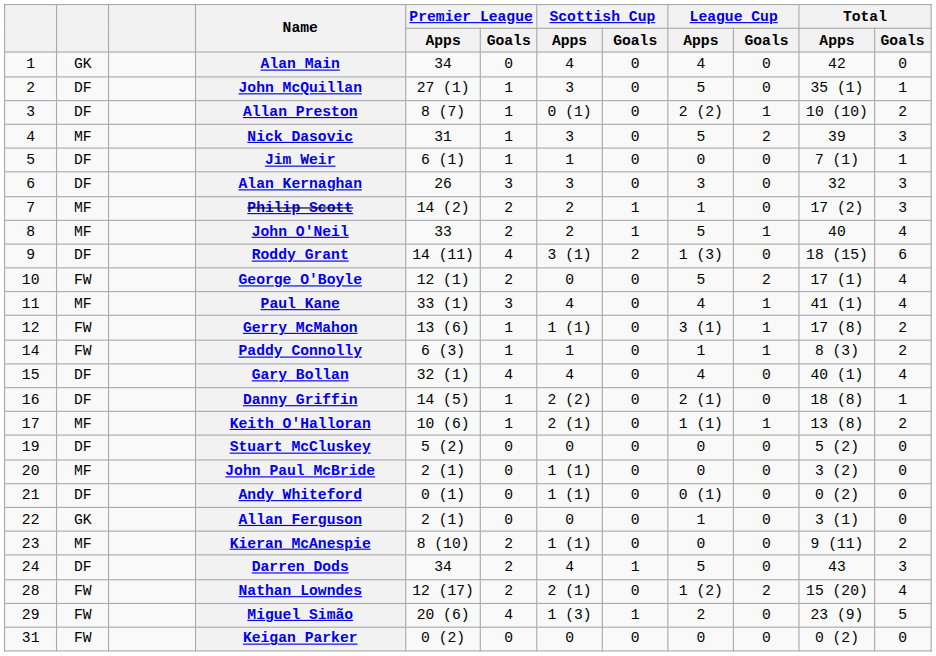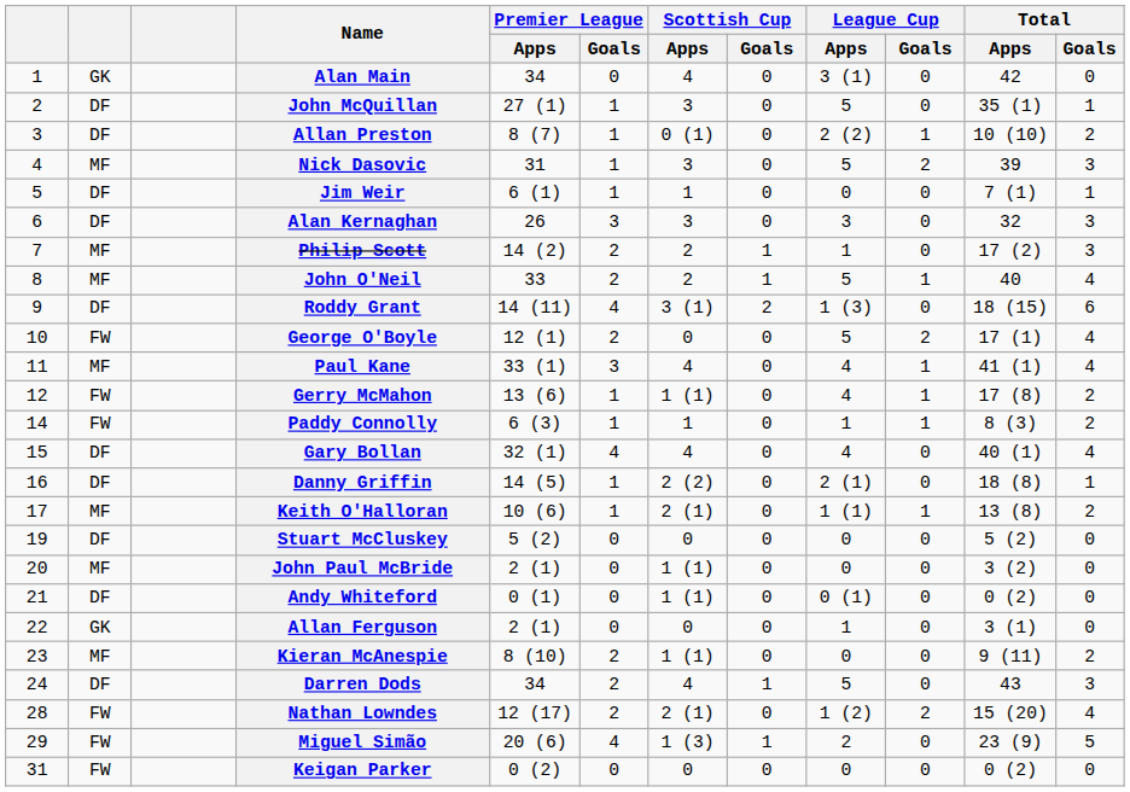 <table class="wikitable plainrowheaders" style="text-align:center">
 <tr>
 <th rowspan=2 width=40></th>
 <th rowspan=2 width=40></th>
 <th rowspan=2 width=70></th>
 <th rowspan=2 width=180 scope=col>Name</th>
 <th colspan=2 width=110><a href='#'>Premier League</a></th>
 <th colspan=2 width=110><a href='#'>Scottish Cup</a></th>
 <th colspan=2 width=110><a href='#'>League Cup</a></th>
 <th colspan=2 width=110>Total</th>
 </tr>
 <tr>
 <th>Apps</th>
 <th>Goals</th>
 <th>Apps</th>
 <th>Goals</th>
 <th>Apps</th>
 <th>Goals</th>
 <th>Apps</th>
 <th>Goals</th>
 </tr>
 <tr>
 <td>1</td>
 <td>GK</td>
 <td></td>
 <th scope=row><a href='#'>Alan Main</a></th>
 <td>34</td>
 <td>0</td>
 <td>4</td>
 <td>0</td>
-<td>4</td>
+<td>3 (1)</td>
 <td>0</td>
 <td>42</td>
 <td>0</td>
 </tr>
 <tr>
 <td>2</td>
 <td>DF</td>
 <td></td>
 <th scope=row><a href='#'>John McQuillan</a></th>
 <td>27 (1)</td>
 <td>1</td>
 <td>3</td>
 <td>0</td>
 <td>5</td>
 <td>0</td>
 <td>35 (1)</td>
 <td>1</td>
 </tr>
 <tr>
 <td>3</td>
 <td>DF</td>
 <td></td>
 <th scope=row><a href='#'>Allan Preston</a></th>
 <td>8 (7)</td>
 <td>1</td>
 <td>0 (1)</td>
 <td>0</td>
 <td>2 (2)</td>
 <td>1</td>
 <td>10 (10)</td>
 <td>2</td>
 </tr>
 <tr>
 <td>4</td>
 <td>MF</td>
 <td></td>
 <th scope=row><a href='#'>Nick Dasovic</a></th>
 <td>31</td>
 <td>1</td>
 <td>3</td>
 <td>0</td>
 <td>5</td>
 <td>2</td>
 <td>39</td>
 <td>3</td>
 </tr>
 <tr>
 <td>5</td>
 <td>DF</td>
 <td></td>
 <th scope=row><a href='#'>Jim Weir</a></th>
 <td>6 (1)</td>
 <td>1</td>
 <td>1</td>
 <td>0</td>
 <td>0</td>
 <td>0</td>
 <td>7 (1)</td>
 <td>1</td>
 </tr>
 <tr>
 <td>6</td>
 <td>DF</td>
 <td></td>
 <th scope=row><a href='#'>Alan Kernaghan</a></th>
 <td>26</td>
 <td>3</td>
 <td>3</td>
 <td>0</td>
 <td>3</td>
 <td>0</td>
 <td>32</td>
 <td>3</td>
 </tr>
 <tr>
 <td>7</td>
 <td>MF</td>
 <td></td>
 <th scope="row"><s><a href='#'>Philip Scott</a></s> </th>
 <td>14 (2)</td>
 <td>2</td>
 <td>2</td>
 <td>1</td>
 <td>1</td>
 <td>0</td>
 <td>17 (2)</td>
 <td>3</td>
 </tr>
 <tr>
 <td>8</td>
 <td>MF</td>
 <td></td>
 <th scope="row"><a href='#'>John O'Neil</a></th>
 <td>33</td>
 <td>2</td>
 <td>2</td>
 <td>1</td>
 <td>5</td>
 <td>1</td>
 <td>40</td>
 <td>4</td>
 </tr>
 <tr>
 <td>9</td>
 <td>DF</td>
 <td></td>
 <th scope="row"><a href='#'>Roddy Grant</a></th>
 <td>14 (11)</td>
 <td>4</td>
 <td>3 (1)</td>
 <td>2</td>
 <td>1 (3)</td>
 <td>0</td>
 <td>18 (15)</td>
 <td>6</td>
 </tr>
 <tr>
 <td>10</td>
 <td>FW</td>
 <td></td>
 <th scope="row"><a href='#'>George O'Boyle</a></th>
 <td>12 (1)</td>
 <td>2</td>
 <td>0</td>
 <td>0</td>
 <td>5</td>
 <td>2</td>
 <td>17 (1)</td>
 <td>4</td>
 </tr>
 <tr>
 <td>11</td>
 <td>MF</td>
 <td></td>
 <th scope="row"><a href='#'>Paul Kane</a></th>
 <td>33 (1)</td>
 <td>3</td>
 <td>4</td>
 <td>0</td>
 <td>4</td>
 <td>1</td>
 <td>41 (1)</td>
 <td>4</td>
 </tr>
 <tr>
 <td>12</td>
 <td>FW</td>
 <td></td>
 <th scope="row"><a href='#'>Gerry McMahon</a></th>
 <td>13 (6)</td>
 <td>1</td>
 <td>1 (1)</td>
 <td>0</td>
-<td>3 (1)</td>
+<td>4</td>
 <td>1</td>
 <td>17 (8)</td>
 <td>2</td>
 </tr>
 <tr>
 <td>14</td>
 <td>FW</td>
 <td></td>
 <th scope="row"><a href='#'>Paddy Connolly</a></th>
 <td>6 (3)</td>
 <td>1</td>
 <td>1</td>
 <td>0</td>
 <td>1</td>
 <td>1</td>
 <td>8 (3)</td>
 <td>2</td>
 </tr>
 <tr>
 <td>15</td>
 <td>DF</td>
 <td></td>
 <th scope="row"><a href='#'>Gary Bollan</a></th>
 <td>32 (1)</td>
 <td>4</td>
 <td>4</td>
 <td>0</td>
 <td>4</td>
 <td>0</td>
 <td>40 (1)</td>
 <td>4</td>
 </tr>
 <tr>
 <td>16</td>
 <td>DF</td>
 <td></td>
 <th scope="row"><a href='#'>Danny Griffin</a></th>
 <td>14 (5)</td>
 <td>1</td>
 <td>2 (2)</td>
 <td>0</td>
 <td>2 (1)</td>
 <td>0</td>
 <td>18 (8)</td>
 <td>1</td>
 </tr>
 <tr>
 <td>17</td>
 <td>MF</td>
 <td></td>
 <th scope="row"><a href='#'>Keith O'Halloran</a></th>
 <td>10 (6)</td>
 <td>1</td>
 <td>2 (1)</td>
 <td>0</td>
 <td>1 (1)</td>
 <td>1</td>
 <td>13 (8)</td>
 <td>2</td>
 </tr>
 <tr>
 <td>19</td>
 <td>DF</td>
 <td></td>
 <th scope=row><a href='#'>Stuart McCluskey</a></th>
 <td>5 (2)</td>
 <td>0</td>
 <td>0</td>
 <td>0</td>
 <td>0</td>
 <td>0</td>
 <td>5 (2)</td>
 <td>0</td>
 </tr>
 <tr>
 <td>20</td>
 <td>MF</td>
 <td></td>
 <th scope=row><a href='#'>John Paul McBride</a></th>
 <td>2 (1)</td>
 <td>0</td>
 <td>1 (1)</td>
 <td>0</td>
 <td>0</td>
 <td>0</td>
 <td>3 (2)</td>
 <td>0</td>
 </tr>
 <tr>
 <td>21</td>
 <td>DF</td>
 <td></td>
 <th scope=row><a href='#'>Andy Whiteford</a></th>
 <td>0 (1)</td>
 <td>0</td>
 <td>1 (1)</td>
 <td>0</td>
 <td>0 (1)</td>
 <td>0</td>
 <td>0 (2)</td>
 <td>0</td>
 </tr>
 <tr>
 <td>22</td>
 <td>GK</td>
 <td></td>
 <th scope=row><a href='#'>Allan Ferguson</a></th>
 <td>2 (1)</td>
 <td>0</td>
 <td>0</td>
 <td>0</td>
 <td>1</td>
 <td>0</td>
 <td>3 (1)</td>
 <td>0</td>
 </tr>
 <tr>
 <td>23</td>
 <td>MF</td>
 <td></td>
 <th scope=row><a href='#'>Kieran McAnespie</a></th>
 <td>8 (10)</td>
 <td>2</td>
 <td>1 (1)</td>
 <td>0</td>
 <td>0</td>
 <td>0</td>
 <td>9 (11)</td>
 <td>2</td>
 </tr>
 <tr>
 <td>24</td>
 <td>DF</td>
 <td></td>
 <th scope=row><a href='#'>Darren Dods</a></th>
 <td>34</td>
 <td>2</td>
 <td>4</td>
 <td>1</td>
 <td>5</td>
 <td>0</td>
 <td>43</td>
 <td>3</td>
 </tr>
 <tr>
 <td>28</td>
 <td>FW</td>
 <td></td>
 <th scope="row"><a href='#'>Nathan Lowndes</a></th>
 <td>12 (17)</td>
 <td>2</td>
 <td>2 (1)</td>
 <td>0</td>
 <td>1 (2)</td>
 <td>2</td>
 <td>15 (20)</td>
 <td>4</td>
 </tr>
 <tr>
 <td>29</td>
 <td>FW</td>
 <td></td>
 <th scope="row"><a href='#'>Miguel Simão</a></th>
 <td>20 (6)</td>
 <td>4</td>
 <td>1 (3)</td>
 <td>1</td>
 <td>2</td>
 <td>0</td>
 <td>23 (9)</td>
 <td>5</td>
 </tr>
 <tr>
 <td>31</td>
 <td>FW</td>
 <td></td>
 <th scope="row"><a href='#'>Keigan Parker</a></th>
 <td>0 (2)</td>
 <td>0</td>
 <td>0</td>
 <td>0</td>
 <td>0</td>
 <td>0</td>
 <td>0 (2)</td>
 <td>0</td>
 </tr>
 </table>
